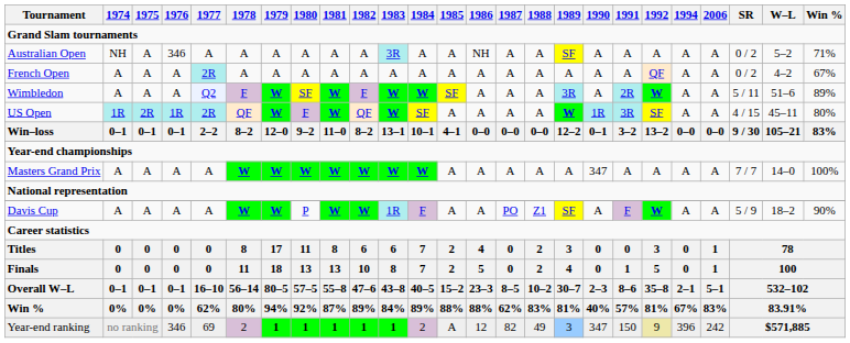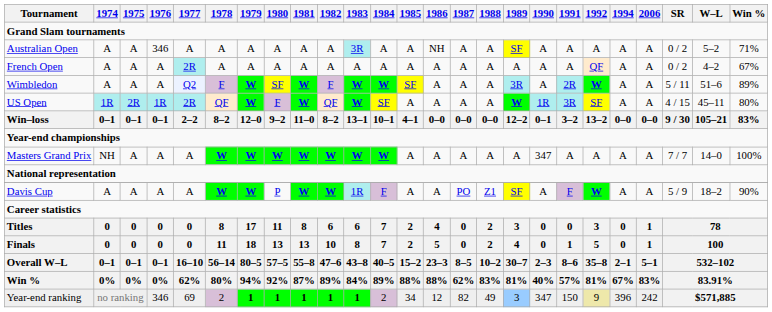 <table class="wikitable nowrap" style=text-align:center;font-size:95%>
 <tr>
 <th>Tournament</th>
 <th><a href='#'>1974</a></th>
 <th><a href='#'>1975</a></th>
 <th><a href='#'>1976</a></th>
 <th><a href='#'>1977</a></th>
 <th><a href='#'>1978</a></th>
 <th><a href='#'>1979</a></th>
 <th><a href='#'>1980</a></th>
 <th><a href='#'>1981</a></th>
 <th><a href='#'>1982</a></th>
 <th><a href='#'>1983</a></th>
 <th><a href='#'>1984</a></th>
 <th><a href='#'>1985</a></th>
 <th><a href='#'>1986</a></th>
 <th><a href='#'>1987</a></th>
 <th><a href='#'>1988</a></th>
 <th><a href='#'>1989</a></th>
 <th><a href='#'>1990</a></th>
 <th><a href='#'>1991</a></th>
 <th><a href='#'>1992</a></th>
 <th><a href='#'>1994</a></th>
 <th><a href='#'>2006</a></th>
 <th>SR</th>
 <th>W–L</th>
 <th>Win %</th>
 </tr>
 <tr>
 <td colspan=25 align=left><strong>Grand Slam tournaments</strong></td>
 </tr>
 <tr>
 <td align=left><a href='#'>Australian Open</a></td>
-<td>NH</td>
+<td>A</td>
 <td>A</td>
 <td>346</td>
 <td>A</td>
 <td>A</td>
 <td>A</td>
 <td>A</td>
 <td>A</td>
 <td>A</td>
 <td bgcolor=#afeeee><a href='#'>3R</a></td>
 <td>A</td>
 <td>A</td>
 <td>NH</td>
 <td>A</td>
 <td>A</td>
 <td bgcolor=yellow><a href='#'>SF</a></td>
 <td>A</td>
 <td>A</td>
 <td>A</td>
 <td>A</td>
 <td>A</td>
 <td>0 / 2</td>
 <td>5–2</td>
 <td>71%</td>
 </tr>
 <tr>
 <td align=left><a href='#'>French Open</a></td>
 <td>A</td>
 <td>A</td>
 <td>A</td>
 <td bgcolor=#afeeee><a href='#'>2R</a></td>
 <td>A</td>
 <td>A</td>
 <td>A</td>
 <td>A</td>
 <td>A</td>
 <td>A</td>
 <td>A</td>
 <td>A</td>
 <td>A</td>
 <td>A</td>
 <td>A</td>
 <td>A</td>
 <td>A</td>
 <td>A</td>
 <td bgcolor=#ffebcd><a href='#'>QF</a></td>
 <td>A</td>
 <td>A</td>
 <td>0 / 2</td>
 <td>4–2</td>
 <td>67%</td>
 </tr>
 <tr>
 <td align=left><a href='#'>Wimbledon</a></td>
 <td>A</td>
 <td>A</td>
 <td>A</td>
 <td bgcolor=ecf2ff><a href='#'>Q2</a></td>
 <td bgcolor=thistle><a href='#'>F</a></td>
 <td bgcolor=lime><a href='#'><strong>W</strong></a></td>
 <td bgcolor=yellow><a href='#'>SF</a></td>
 <td bgcolor=lime><a href='#'><strong>W</strong></a></td>
 <td bgcolor=thistle><a href='#'>F</a></td>
 <td bgcolor=lime><a href='#'><strong>W</strong></a></td>
 <td bgcolor=lime><a href='#'><strong>W</strong></a></td>
 <td bgcolor=yellow><a href='#'>SF</a></td>
 <td>A</td>
 <td>A</td>
 <td>A</td>
 <td bgcolor=#afeeee><a href='#'>3R</a></td>
 <td>A</td>
 <td bgcolor=#afeeee><a href='#'>2R</a></td>
 <td bgcolor=lime><a href='#'><strong>W</strong></a></td>
 <td>A</td>
 <td>A</td>
 <td>5 / 11</td>
 <td>51–6</td>
 <td>89%</td>
 </tr>
 <tr>
 <td align=left><a href='#'>US Open</a></td>
 <td bgcolor=#afeeee><a href='#'>1R</a></td>
 <td bgcolor=#afeeee><a href='#'>2R</a></td>
 <td bgcolor=#afeeee><a href='#'>1R</a></td>
 <td bgcolor=#afeeee><a href='#'>2R</a></td>
 <td bgcolor=#ffebcd><a href='#'>QF</a></td>
 <td bgcolor=lime><a href='#'><strong>W</strong></a></td>
 <td bgcolor=thistle><a href='#'>F</a></td>
 <td bgcolor=lime><a href='#'><strong>W</strong></a></td>
 <td bgcolor=#ffebcd><a href='#'>QF</a></td>
 <td bgcolor=lime><a href='#'><strong>W</strong></a></td>
 <td bgcolor=yellow><a href='#'>SF</a></td>
 <td>A</td>
 <td>A</td>
 <td>A</td>
 <td>A</td>
 <td bgcolor=lime><a href='#'><strong>W</strong></a></td>
 <td bgcolor=#afeeee><a href='#'>1R</a></td>
 <td bgcolor=#afeeee><a href='#'>3R</a></td>
 <td bgcolor=yellow><a href='#'>SF</a></td>
 <td>A</td>
 <td>A</td>
 <td>4 / 15</td>
 <td>45–11</td>
 <td>80%</td>
 </tr>
 <tr>
 <th style=text-align:left>Win–loss</th>
 <th>0–1</th>
 <th>0–1</th>
 <th>0–1</th>
 <th>2–2</th>
 <th>8–2</th>
 <th>12–0</th>
 <th>9–2</th>
 <th>11–0</th>
 <th>8–2</th>
 <th>13–1</th>
 <th>10–1</th>
 <th>4–1</th>
 <th>0–0</th>
 <th>0–0</th>
 <th>0–0</th>
 <th>12–2</th>
 <th>0–1</th>
 <th>3–2</th>
 <th>13–2</th>
 <th>0–0</th>
 <th>0–0</th>
 <th>9 / 30</th>
 <th>105–21</th>
 <th>83%</th>
 </tr>
 <tr>
 <td colspan=25 align=left><strong>Year-end championships</strong></td>
 </tr>
 <tr>
 <td align=left><a href='#'>Masters Grand Prix</a></td>
-<td>A</td>
+<td>NH</td>
 <td>A</td>
 <td>A</td>
 <td>A</td>
 <td bgcolor=lime><strong><a href='#'>W</a></strong></td>
 <td bgcolor=lime><strong><a href='#'>W</a></strong></td>
 <td bgcolor=lime><strong><a href='#'>W</a></strong></td>
 <td bgcolor=lime><strong><a href='#'>W</a></strong></td>
 <td bgcolor=lime><strong><a href='#'>W</a></strong></td>
 <td bgcolor=lime><strong><a href='#'>W</a></strong></td>
 <td bgcolor=lime><strong><a href='#'>W</a></strong></td>
 <td>A</td>
 <td>A</td>
 <td>A</td>
 <td>A</td>
 <td>A</td>
 <td>347</td>
 <td>A</td>
 <td>A</td>
 <td>A</td>
 <td>A</td>
 <td>7 / 7</td>
 <td>14–0</td>
 <td>100%</td>
 </tr>
 <tr>
 <td colspan=25 align=left><strong>National representation</strong></td>
 </tr>
 <tr>
 </tr>
 <tr>
 <td align=left><a href='#'>Davis Cup</a></td>
 <td>A</td>
 <td>A</td>
 <td>A</td>
 <td>A</td>
 <td bgcolor=lime><a href='#'><strong>W</strong></a></td>
 <td bgcolor=lime><a href='#'><strong>W</strong></a></td>
 <td><a href='#'>P</a></td>
 <td bgcolor=lime><a href='#'><strong>W</strong></a></td>
 <td bgcolor=lime><a href='#'><strong>W</strong></a></td>
 <td bgcolor=afeeee><a href='#'>1R</a></td>
 <td bgcolor=thistle><a href='#'>F</a></td>
 <td>A</td>
 <td>A</td>
 <td><a href='#'>PO</a></td>
 <td><a href='#'>Z1</a></td>
 <td bgcolor=yellow><a href='#'>SF</a></td>
 <td>A</td>
 <td bgcolor=thistle><a href='#'>F</a></td>
 <td bgcolor=lime><a href='#'><strong>W</strong></a></td>
 <td>A</td>
 <td>A</td>
 <td>5 / 9</td>
 <td>18–2</td>
 <td>90%</td>
 </tr>
 <tr>
 <td colspan=25 align=left><strong>Career statistics</strong></td>
 </tr>
 <tr>
 <th style=text-align:left>Titles</th>
 <th>0</th>
 <th>0</th>
 <th>0</th>
 <th>0</th>
 <th>8</th>
 <th>17</th>
 <th>11</th>
 <th>8</th>
 <th>6</th>
 <th>6</th>
 <th>7</th>
 <th>2</th>
 <th>4</th>
 <th>0</th>
 <th>2</th>
 <th>3</th>
 <th>0</th>
 <th>0</th>
 <th>3</th>
 <th>0</th>
 <th>1</th>
 <th colspan=3>78</th>
 </tr>
 <tr>
 <th style=text-align:left>Finals</th>
 <th>0</th>
 <th>0</th>
 <th>0</th>
 <th>0</th>
 <th>11</th>
 <th>18</th>
 <th>13</th>
 <th>13</th>
 <th>10</th>
 <th>8</th>
 <th>7</th>
 <th>2</th>
 <th>5</th>
 <th>0</th>
 <th>2</th>
 <th>4</th>
 <th>0</th>
 <th>1</th>
 <th>5</th>
 <th>0</th>
 <th>1</th>
 <th colspan=3>100</th>
 </tr>
 <tr>
 <th style=text-align:left>Overall W–L</th>
 <th>0–1</th>
 <th>0–1</th>
 <th>0–1</th>
 <th>16–10</th>
 <th>56–14</th>
 <th>80–5</th>
 <th>57–5</th>
 <th>55–8</th>
 <th>47–6</th>
 <th>43–8</th>
 <th>40–5</th>
 <th>15–2</th>
 <th>23–3</th>
 <th>8–5</th>
 <th>10–2</th>
 <th>30–7</th>
 <th>2–3</th>
 <th>8–6</th>
 <th>35–8</th>
 <th>2–1</th>
 <th>5–1</th>
 <th colspan=3>532–102</th>
 </tr>
 <tr>
 <th style=text-align:left>Win %</th>
 <th>0%</th>
 <th>0%</th>
 <th>0%</th>
 <th>62%</th>
 <th>80%</th>
 <th>94%</th>
 <th>92%</th>
 <th>87%</th>
 <th>89%</th>
 <th>84%</th>
 <th>89%</th>
 <th>88%</th>
 <th>88%</th>
 <th>62%</th>
 <th>83%</th>
 <th>81%</th>
 <th>40%</th>
 <th>57%</th>
 <th>81%</th>
 <th>67%</th>
 <th>83%</th>
 <th colspan=3>83.91%</th>
 </tr>
 <tr bgcolor=efefef>
 <td align=left>Year-end ranking</td>
 <td colspan=2 style=color:#767676>no ranking</td>
 <td>346</td>
 <td>69</td>
 <td bgcolor=thistle>2</td>
 <td bgcolor=lime><strong>1</strong></td>
 <td bgcolor=lime><strong>1</strong></td>
 <td bgcolor=lime><strong>1</strong></td>
 <td bgcolor=lime><strong>1</strong></td>
 <td bgcolor=lime><strong>1</strong></td>
 <td bgcolor=thistle>2</td>
-<td>A</td>
+<td>34</td>
 <td>12</td>
 <td>82</td>
 <td>49</td>
 <td bgcolor=99ccff>3</td>
 <td>347</td>
 <td>150</td>
 <td bgcolor=#eee8AA>9</td>
 <td>396</td>
 <td>242</td>
 <th colspan=3>$571,885</th>
 </tr>
 </table>
